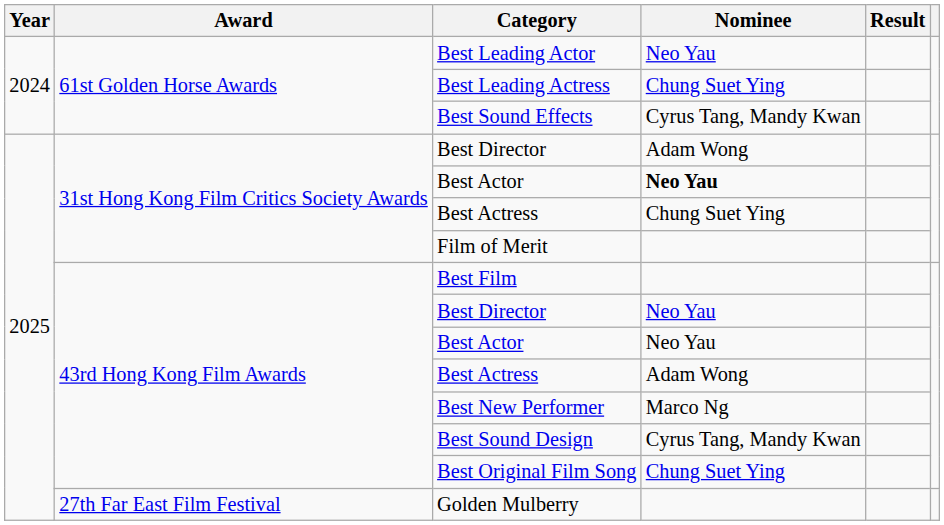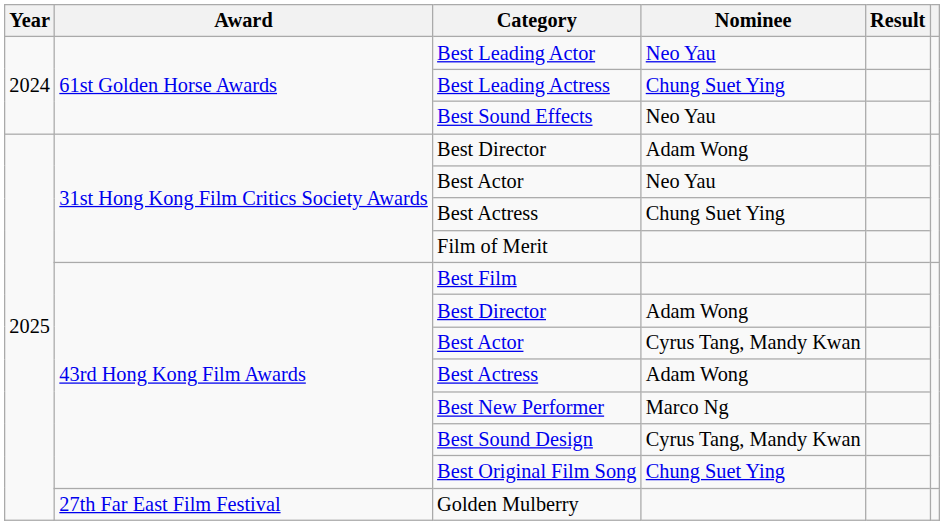 <table class="wikitable plainrowheaders">
 <tr>
 <th>Year</th>
 <th>Award</th>
 <th>Category</th>
 <th>Nominee</th>
 <th>Result</th>
 <th></th>
 </tr>
 <tr>
 <td rowspan="3">2024</td>
 <td rowspan="3"><a href='#'>61st Golden Horse Awards</a></td>
 <td><a href='#'>Best Leading Actor</a></td>
 <td><a href='#'>Neo Yau</a></td>
 <td></td>
 <td rowspan="3"></td>
 </tr>
 <tr>
 <td><a href='#'>Best Leading Actress</a></td>
 <td><a href='#'>Chung Suet Ying</a></td>
 <td></td>
 </tr>
 <tr>
 <td><a href='#'>Best Sound Effects</a></td>
-<td>Cyrus Tang, Mandy Kwan</td>
+<td>Neo Yau</td>
 <td></td>
 </tr>
 <tr>
 <td rowspan="12">2025</td>
 <td rowspan="4"><a href='#'>31st Hong Kong Film Critics Society Awards</a></td>
 <td>Best Director</td>
 <td>Adam Wong</td>
 <td></td>
 <td rowspan="4"></td>
 </tr>
 <tr>
 <td>Best Actor</td>
-<td><strong>Neo Yau</strong></td>
+<td>Neo Yau</td>
 <td></td>
 </tr>
 <tr>
 <td>Best Actress</td>
 <td>Chung Suet Ying</td>
 <td></td>
 </tr>
 <tr>
 <td>Film of Merit</td>
 <td></td>
 <td></td>
 </tr>
 <tr>
 <td rowspan="7"><a href='#'>43rd Hong Kong Film Awards</a></td>
 <td><a href='#'>Best Film</a></td>
 <td></td>
 <td></td>
 <td rowspan="7"></td>
 </tr>
 <tr>
 <td><a href='#'>Best Director</a></td>
-<td><a href='#'>Neo Yau</a></td>
+<td>Adam Wong</td>
 <td></td>
 </tr>
 <tr>
 <td><a href='#'>Best Actor</a></td>
-<td>Neo Yau</td>
+<td>Cyrus Tang, Mandy Kwan</td>
 <td></td>
 </tr>
 <tr>
 <td><a href='#'>Best Actress</a></td>
 <td>Adam Wong</td>
 <td></td>
 </tr>
 <tr>
 <td><a href='#'>Best New Performer</a></td>
 <td>Marco Ng</td>
 <td></td>
 </tr>
 <tr>
 <td><a href='#'>Best Sound Design</a></td>
 <td>Cyrus Tang, Mandy Kwan</td>
 <td></td>
 </tr>
 <tr>
 <td><a href='#'>Best Original Film Song</a></td>
 <td><a href='#'>Chung Suet Ying</a></td>
 <td></td>
 </tr>
 <tr>
 <td><a href='#'>27th Far East Film Festival</a></td>
 <td>Golden Mulberry</td>
 <td></td>
 <td></td>
 <td></td>
 </tr>
 </table>
